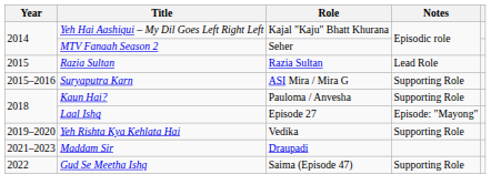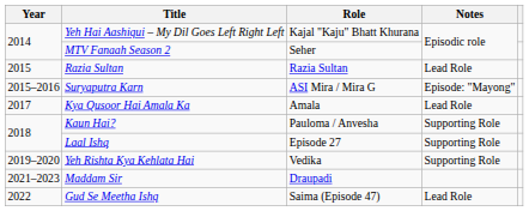 <table class="wikitable plainrowheaders sortable" style="margin-right: 0;">
 <tr>
 <th scope="col">Year</th>
 <th scope="col">Title</th>
 <th scope="col">Role</th>
 <th scope="col">Notes</th>
 <th scope="col" class="unsortable"></th>
 </tr>
 <tr>
 <td rowspan="2">2014</td>
 <td><em><a href='#'>Yeh Hai Aashiqui</a></em> – <em>My Dil Goes Left Right Left</em></td>
 <td>Kajal "Kaju" Bhatt Khurana</td>
 <td rowspan="2">Episodic role</td>
 <td></td>
 </tr>
 <tr>
 <td><em><a href='#'>MTV Fanaah Season 2</a></em></td>
 <td>Seher</td>
 <td></td>
 </tr>
 <tr>
 <td>2015</td>
 <td><em><a href='#'>Razia Sultan</a></em></td>
 <td><a href='#'>Razia Sultan</a></td>
 <td>Lead Role</td>
 <td></td>
 </tr>
 <tr>
 <td>2015–2016</td>
 <td><em><a href='#'>Suryaputra Karn</a></em></td>
 <td><a href='#'>ASI</a> Mira / Mira G</td>
-<td>Supporting Role</td>
+<td>Episode: "Mayong"</td>
+<td></td>
+</tr>
+<tr>
+<td>2017</td>
+<td><em><a href='#'>Kya Qusoor Hai Amala Ka</a></em></td>
+<td>Amala</td>
+<td>Lead Role</td>
 <td></td>
 </tr>
 <tr>
 <td rowspan="2">2018</td>
 <td><em><a href='#'>Kaun Hai?</a></em></td>
 <td>Pauloma / Anvesha </td>
 <td>Supporting Role</td>
 <td></td>
 </tr>
 <tr>
 <td><em><a href='#'>Laal Ishq</a></em></td>
 <td>Episode 27</td>
-<td>Episode: "Mayong"</td>
+<td>Supporting Role</td>
 <td></td>
 </tr>
 <tr>
 <td>2019–2020</td>
 <td><em><a href='#'>Yeh Rishta Kya Kehlata Hai</a></em></td>
 <td>Vedika</td>
 <td>Supporting Role</td>
 <td></td>
 </tr>
 <tr>
 <td>2021–2023</td>
 <td><em><a href='#'>Maddam Sir</a></em></td>
 <td><a href='#'>Draupadi</a></td>
 <td></td>
 <td></td>
 </tr>
 <tr>
 <td>2022</td>
 <td><em><a href='#'>Gud Se Meetha Ishq</a></em></td>
 <td>Saima (Episode 47)</td>
-<td>Supporting Role</td>
+<td>Lead Role</td>
 <td></td>
 </tr>
 </table>
